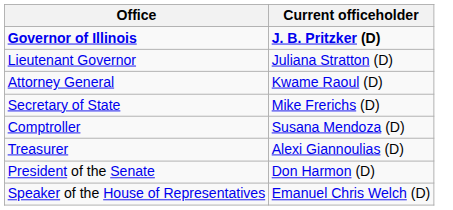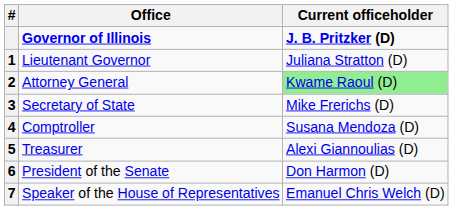 <table class=wikitable>
 <tr>
+<th>#</th>
 <th>Office</th>
 <th>Current officeholder</th>
 </tr>
 <tr>
+<th></th>
 <td><strong><a href='#'>Governor of Illinois</a></strong></td>
 <td><strong><a href='#'>J. B. Pritzker</a> (D)</strong></td>
 </tr>
 <tr>
+<th>1</th>
 <td><a href='#'>Lieutenant Governor</a></td>
 <td><a href='#'>Juliana Stratton</a> (D)</td>
 </tr>
 <tr>
+<th>2</th>
 <td><a href='#'>Attorney General</a></td>
-<td><a href='#'>Kwame Raoul</a> (D)</td>
+<td style="background: lightgreen;"><a href='#'>Kwame Raoul</a> (D)</td>
 </tr>
 <tr>
+<th>3</th>
 <td><a href='#'>Secretary of State</a></td>
 <td><a href='#'>Mike Frerichs</a> (D)</td>
 </tr>
 <tr>
+<th>4</th>
 <td><a href='#'>Comptroller</a></td>
 <td><a href='#'>Susana Mendoza</a> (D)</td>
 </tr>
 <tr>
+<th>5</th>
 <td><a href='#'>Treasurer</a></td>
 <td><a href='#'>Alexi Giannoulias</a> (D)</td>
 </tr>
 <tr>
+<th>6</th>
 <td><a href='#'>President</a> of the <a href='#'>Senate</a></td>
 <td><a href='#'>Don Harmon</a> (D)</td>
 </tr>
 <tr>
+<th>7</th>
 <td><a href='#'>Speaker</a> of the <a href='#'>House of Representatives</a></td>
 <td><a href='#'>Emanuel Chris Welch</a> (D)</td>
 </tr>
 </table>
